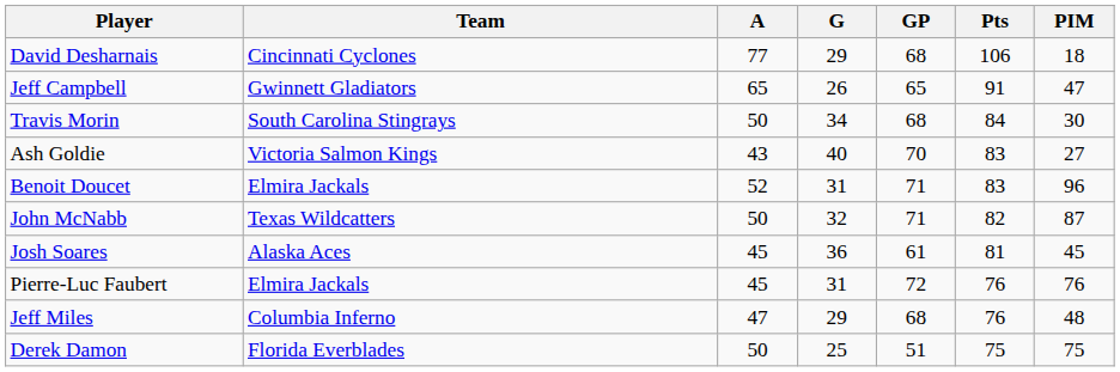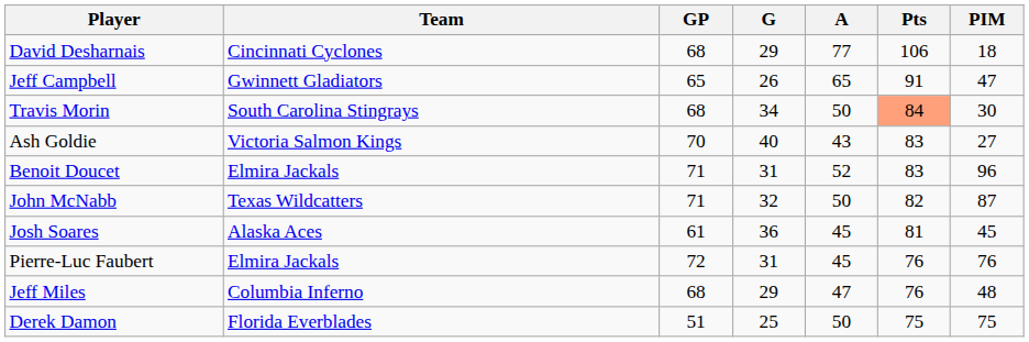 <table class="wikitable" style="text-align:center">
 <tr>
 <th bgcolor="#DDDDFF" width="15%">Player</th>
 <th bgcolor="#DDDDFF" width="30%">Team</th>
+<th bgcolor="#DDDDFF" width="5%">GP</th>
+<th bgcolor="#DDDDFF" width="5%">G</th>
 <th bgcolor="#DDDDFF" width="5%">A</th>
-<th bgcolor="#DDDDFF" width="5%">G</th>
-<th bgcolor="#DDDDFF" width="5%">GP</th>
 <th bgcolor="#DDDDFF" width="5%">Pts</th>
 <th bgcolor="#DDDDFF" width="5%">PIM</th>
 </tr>
 <tr>
 <td align=left><a href='#'>David Desharnais</a></td>
 <td align=left><a href='#'>Cincinnati Cyclones</a></td>
+<td>68</td>
+<td>29</td>
 <td>77</td>
-<td>29</td>
-<td>68</td>
 <td>106</td>
 <td>18</td>
 </tr>
 <tr>
 <td align=left><a href='#'>Jeff Campbell</a></td>
 <td align=left><a href='#'>Gwinnett Gladiators</a></td>
 <td>65</td>
 <td>26</td>
 <td>65</td>
 <td>91</td>
 <td>47</td>
 </tr>
 <tr>
 <td align=left><a href='#'>Travis Morin</a></td>
 <td align=left><a href='#'>South Carolina Stingrays</a></td>
+<td>68</td>
+<td>34</td>
 <td>50</td>
-<td>34</td>
-<td>68</td>
-<td>84</td>
+<td style="background: lightsalmon;">84</td>
 <td>30</td>
 </tr>
 <tr>
 <td align=left>Ash Goldie</td>
 <td align=left><a href='#'>Victoria Salmon Kings</a></td>
+<td>70</td>
+<td>40</td>
 <td>43</td>
-<td>40</td>
-<td>70</td>
 <td>83</td>
 <td>27</td>
 </tr>
 <tr>
 <td align=left><a href='#'>Benoit Doucet</a></td>
 <td align=left><a href='#'>Elmira Jackals</a></td>
+<td>71</td>
+<td>31</td>
 <td>52</td>
-<td>31</td>
-<td>71</td>
 <td>83</td>
 <td>96</td>
 </tr>
 <tr>
 <td align=left><a href='#'>John McNabb</a></td>
 <td align=left><a href='#'>Texas Wildcatters</a></td>
+<td>71</td>
+<td>32</td>
 <td>50</td>
-<td>32</td>
-<td>71</td>
 <td>82</td>
 <td>87</td>
 </tr>
 <tr>
 <td align=left><a href='#'>Josh Soares</a></td>
 <td align=left><a href='#'>Alaska Aces</a></td>
+<td>61</td>
+<td>36</td>
 <td>45</td>
-<td>36</td>
-<td>61</td>
 <td>81</td>
 <td>45</td>
 </tr>
 <tr>
 <td align=left>Pierre-Luc Faubert</td>
 <td align=left><a href='#'>Elmira Jackals</a></td>
+<td>72</td>
+<td>31</td>
 <td>45</td>
-<td>31</td>
-<td>72</td>
 <td>76</td>
 <td>76</td>
 </tr>
 <tr>
 <td align=left><a href='#'>Jeff Miles</a></td>
 <td align=left><a href='#'>Columbia Inferno</a></td>
+<td>68</td>
+<td>29</td>
 <td>47</td>
-<td>29</td>
-<td>68</td>
 <td>76</td>
 <td>48</td>
 </tr>
 <tr>
 <td align=left><a href='#'>Derek Damon</a></td>
 <td align=left><a href='#'>Florida Everblades</a></td>
+<td>51</td>
+<td>25</td>
 <td>50</td>
-<td>25</td>
-<td>51</td>
 <td>75</td>
 <td>75</td>
 </tr>
 </table>
